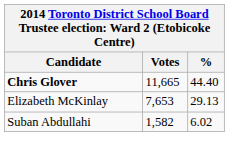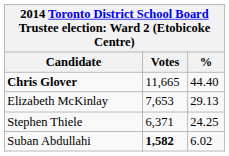 <table class="wikitable">
 <tr>
 <th colspan="3">2014 <a href='#'>Toronto District School Board</a> Trustee election: Ward 2 (Etobicoke Centre)</th>
 </tr>
 <tr>
 <th style="width: 170px">Candidate</th>
 <th style="width: 50px">Votes</th>
 <th style="width: 40px">%</th>
 </tr>
 <tr>
 <td><strong>Chris Glover</strong></td>
 <td>11,665</td>
 <td>44.40</td>
 </tr>
 <tr>
 <td>Elizabeth McKinlay</td>
 <td>7,653</td>
 <td>29.13</td>
 </tr>
 <tr>
+<td>Stephen Thiele</td>
+<td>6,371</td>
+<td>24.25</td>
+</tr>
+<tr>
 <td>Suban Abdullahi</td>
-<td>1,582</td>
+<td><strong>1,582</strong></td>
 <td>6.02</td>
 </tr>
 </table>
